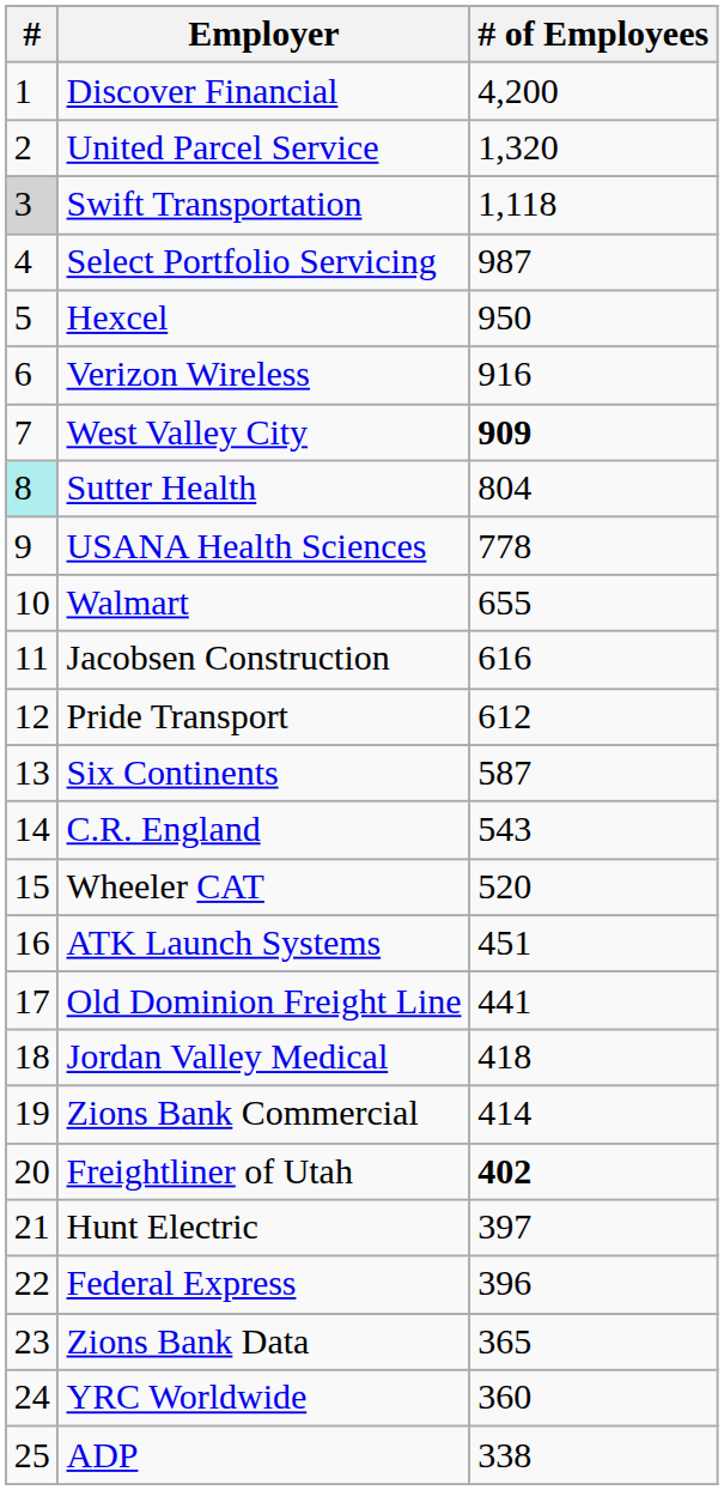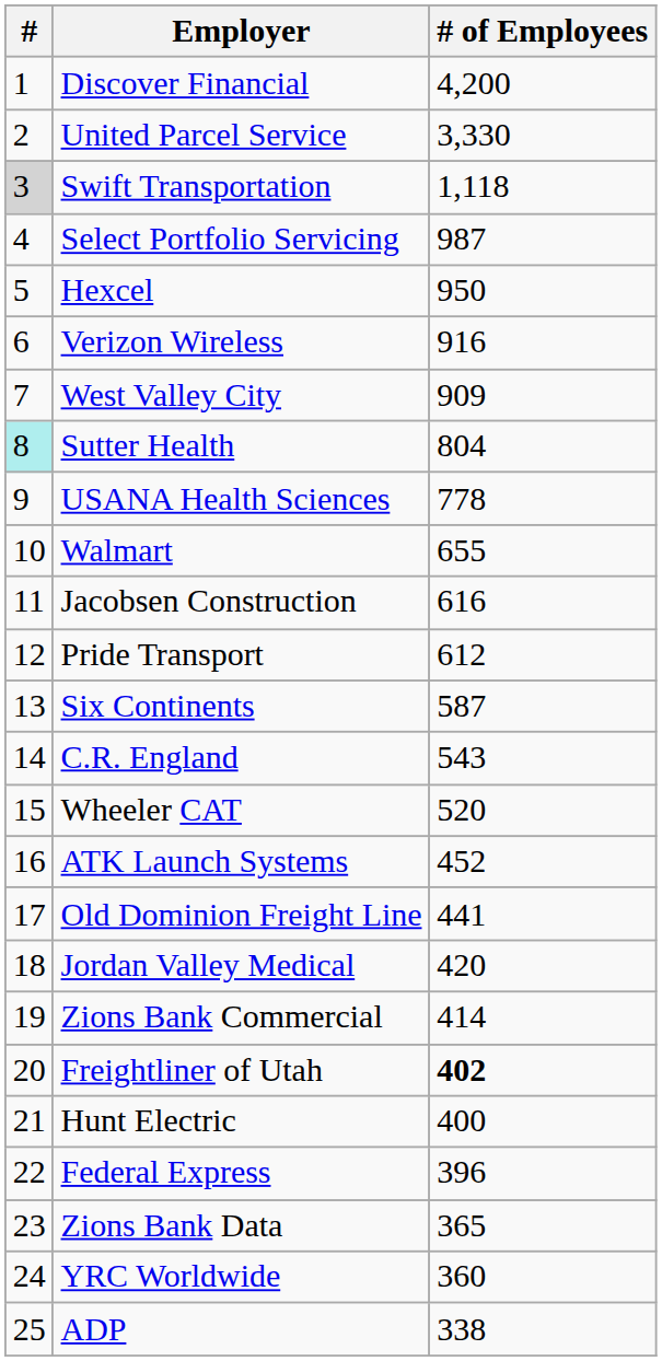 <table class="wikitable sortable">
 <tr>
 <th>#</th>
 <th>Employer</th>
 <th># of Employees</th>
 </tr>
 <tr>
 <td>1</td>
 <td><a href='#'>Discover Financial</a></td>
 <td>4,200</td>
 </tr>
 <tr>
 <td>2</td>
 <td><a href='#'>United Parcel Service</a></td>
-<td>1,320</td>
+<td>3,330</td>
 </tr>
 <tr>
 <td style="background: lightgrey;">3</td>
 <td><a href='#'>Swift Transportation</a></td>
 <td>1,118</td>
 </tr>
 <tr>
 <td>4</td>
 <td><a href='#'>Select Portfolio Servicing</a></td>
 <td>987</td>
 </tr>
 <tr>
 <td>5</td>
 <td><a href='#'>Hexcel</a></td>
 <td>950</td>
 </tr>
 <tr>
 <td>6</td>
 <td><a href='#'>Verizon Wireless</a></td>
 <td>916</td>
 </tr>
 <tr>
 <td>7</td>
 <td><a href='#'>West Valley City</a></td>
-<td><strong>909</strong></td>
+<td>909</td>
 </tr>
 <tr>
 <td style="background: paleturquoise;">8</td>
 <td><a href='#'>Sutter Health</a></td>
 <td>804</td>
 </tr>
 <tr>
 <td>9</td>
 <td><a href='#'>USANA Health Sciences</a></td>
 <td>778</td>
 </tr>
 <tr>
 <td>10</td>
 <td><a href='#'>Walmart</a></td>
 <td>655</td>
 </tr>
 <tr>
 <td>11</td>
 <td>Jacobsen Construction</td>
 <td>616</td>
 </tr>
 <tr>
 <td>12</td>
 <td>Pride Transport</td>
 <td>612</td>
 </tr>
 <tr>
 <td>13</td>
 <td><a href='#'>Six Continents</a></td>
 <td>587</td>
 </tr>
 <tr>
 <td>14</td>
 <td><a href='#'>C.R. England</a></td>
 <td>543</td>
 </tr>
 <tr>
 <td>15</td>
 <td>Wheeler <a href='#'>CAT</a></td>
 <td>520</td>
 </tr>
 <tr>
 <td>16</td>
 <td><a href='#'>ATK Launch Systems</a></td>
-<td>451</td>
+<td>452</td>
 </tr>
 <tr>
 <td>17</td>
 <td><a href='#'>Old Dominion Freight Line</a></td>
 <td>441</td>
 </tr>
 <tr>
 <td>18</td>
 <td><a href='#'>Jordan Valley Medical</a></td>
-<td>418</td>
+<td>420</td>
 </tr>
 <tr>
 <td>19</td>
 <td><a href='#'>Zions Bank</a> Commercial</td>
 <td>414</td>
 </tr>
 <tr>
 <td>20</td>
 <td><a href='#'>Freightliner</a> of Utah</td>
 <td><strong>402</strong></td>
 </tr>
 <tr>
 <td>21</td>
 <td>Hunt Electric</td>
-<td>397</td>
+<td>400</td>
 </tr>
 <tr>
 <td>22</td>
 <td><a href='#'>Federal Express</a></td>
 <td>396</td>
 </tr>
 <tr>
 <td>23</td>
 <td><a href='#'>Zions Bank</a> Data</td>
 <td>365</td>
 </tr>
 <tr>
 <td>24</td>
 <td><a href='#'>YRC Worldwide</a></td>
 <td>360</td>
 </tr>
 <tr>
 <td>25</td>
 <td><a href='#'>ADP</a></td>
 <td>338</td>
 </tr>
 </table>
